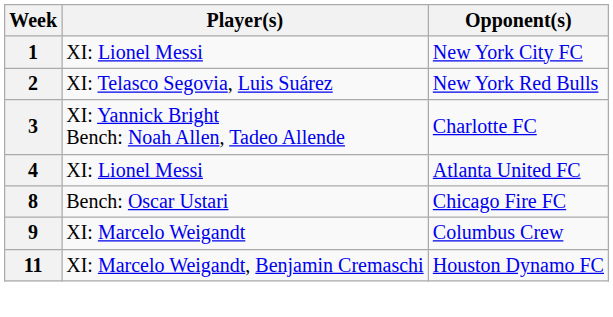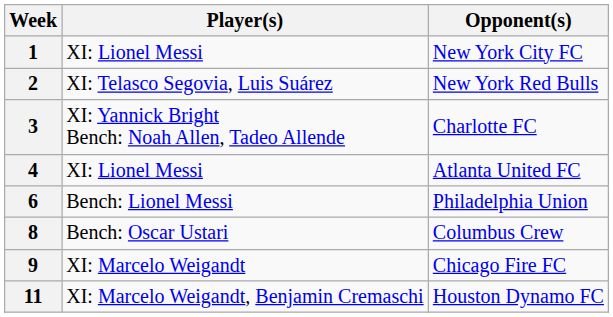 <table class="wikitable plainrowheaders">
 <tr>
 <th scope=col>Week</th>
 <th scope=col>Player(s)</th>
 <th scope=col>Opponent(s)</th>
 </tr>
 <tr>
 <th align="center">1</th>
 <td>XI: <a href='#'>Lionel Messi</a></td>
 <td><a href='#'>New York City FC</a></td>
 </tr>
 <tr>
 <th align="center">2</th>
 <td>XI: <a href='#'>Telasco Segovia</a>, <a href='#'>Luis Suárez</a></td>
 <td><a href='#'>New York Red Bulls</a></td>
 </tr>
 <tr>
 <th align="center">3</th>
 <td>XI: <a href='#'>Yannick Bright</a><br>Bench: <a href='#'>Noah Allen</a>, <a href='#'>Tadeo Allende</a></td>
 <td><a href='#'>Charlotte FC</a></td>
 </tr>
 <tr>
 <th align="center">4</th>
 <td>XI: <a href='#'>Lionel Messi</a></td>
 <td><a href='#'>Atlanta United FC</a></td>
 </tr>
 <tr>
+<th align="center">6</th>
+<td>Bench: <a href='#'>Lionel Messi</a></td>
+<td><a href='#'>Philadelphia Union</a></td>
+</tr>
+<tr>
 <th align="center">8</th>
 <td>Bench: <a href='#'>Oscar Ustari</a></td>
-<td><a href='#'>Chicago Fire FC</a></td>
+<td><a href='#'>Columbus Crew</a></td>
 </tr>
 <tr>
 <th align="center">9</th>
 <td>XI: <a href='#'>Marcelo Weigandt</a></td>
-<td><a href='#'>Columbus Crew</a></td>
+<td><a href='#'>Chicago Fire FC</a></td>
 </tr>
 <tr>
 <th align="center">11</th>
 <td>XI: <a href='#'>Marcelo Weigandt</a>, <a href='#'>Benjamin Cremaschi</a></td>
 <td><a href='#'>Houston Dynamo FC</a></td>
 </tr>
 </table>
